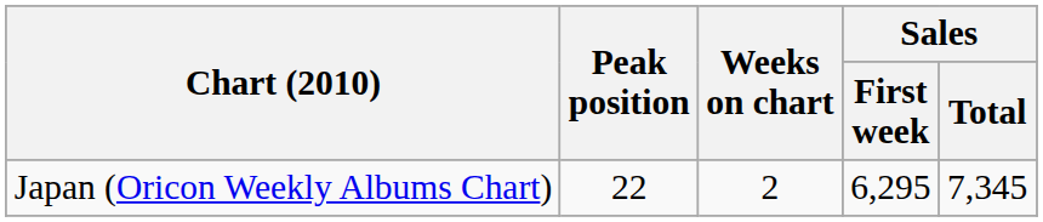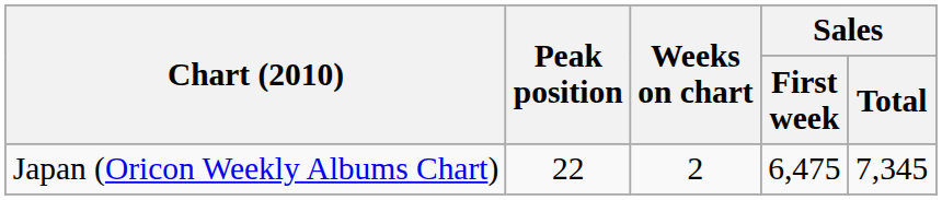 <table class="wikitable sortable" border="1">
 <tr>
 <th rowspan="2">Chart (2010)</th>
 <th rowspan="2">Peak<br>position</th>
 <th rowspan="2">Weeks<br>on chart</th>
 <th colspan="2">Sales</th>
 </tr>
 <tr>
 <th>First<br>week</th>
 <th>Total</th>
 </tr>
 <tr>
 <td>Japan (<a href='#'>Oricon Weekly Albums Chart</a>)</td>
 <td style="text-align:center;">22</td>
 <td style="text-align:center;">2</td>
-<td style="text-align:center;">6,295</td>
+<td style="text-align:center;">6,475</td>
 <td style="text-align:center;">7,345</td>
 </tr>
 </table>
